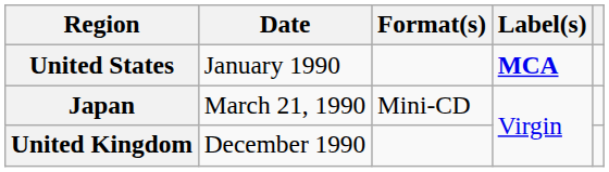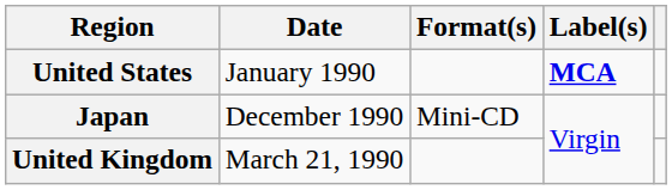 <table class="wikitable plainrowheaders">
 <tr>
 <th scope="col">Region</th>
 <th scope="col">Date</th>
 <th scope="col">Format(s)</th>
 <th scope="col">Label(s)</th>
 <th scope="col"></th>
 </tr>
 <tr>
 <th scope="row">United States</th>
 <td>January 1990</td>
 <td></td>
 <td><strong><a href='#'>MCA</a></strong></td>
 </tr>
 <tr>
 <th scope="row">Japan</th>
-<td>March 21, 1990</td>
+<td>December 1990</td>
 <td>Mini-CD</td>
 <td rowspan="2"><a href='#'>Virgin</a></td>
 <td></td>
 </tr>
 <tr>
 <th scope="row">United Kingdom</th>
-<td>December 1990</td>
+<td>March 21, 1990</td>
 <td></td>
 <td></td>
 </tr>
 </table>
